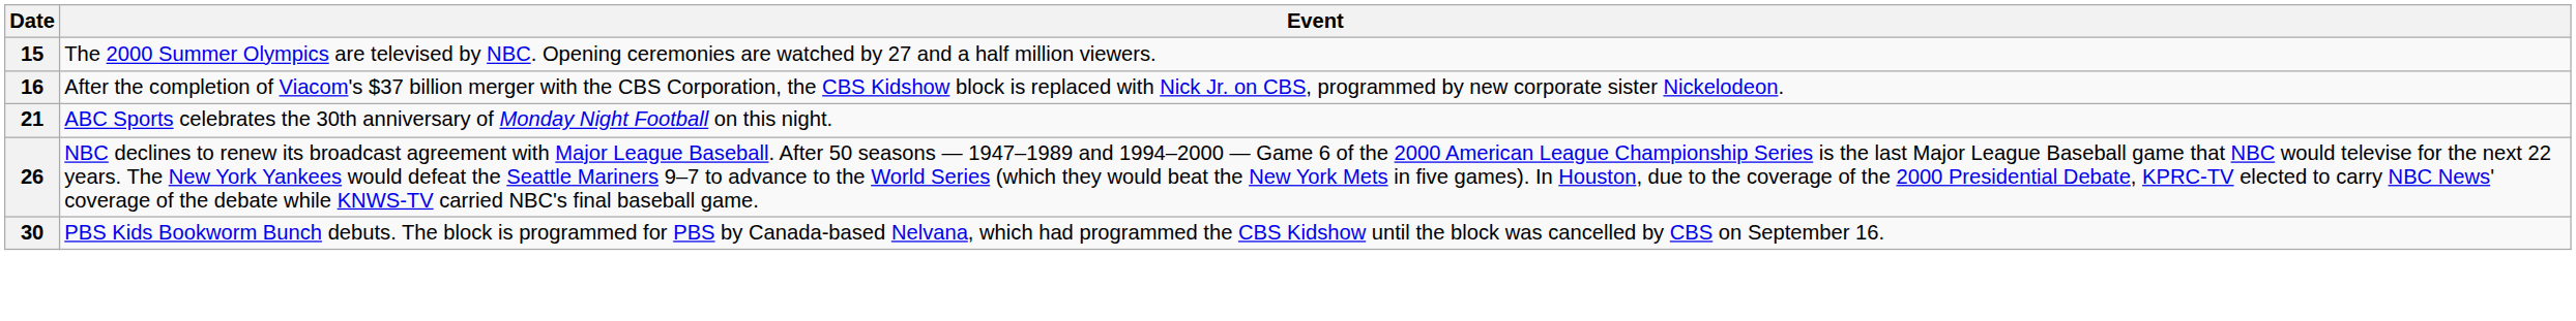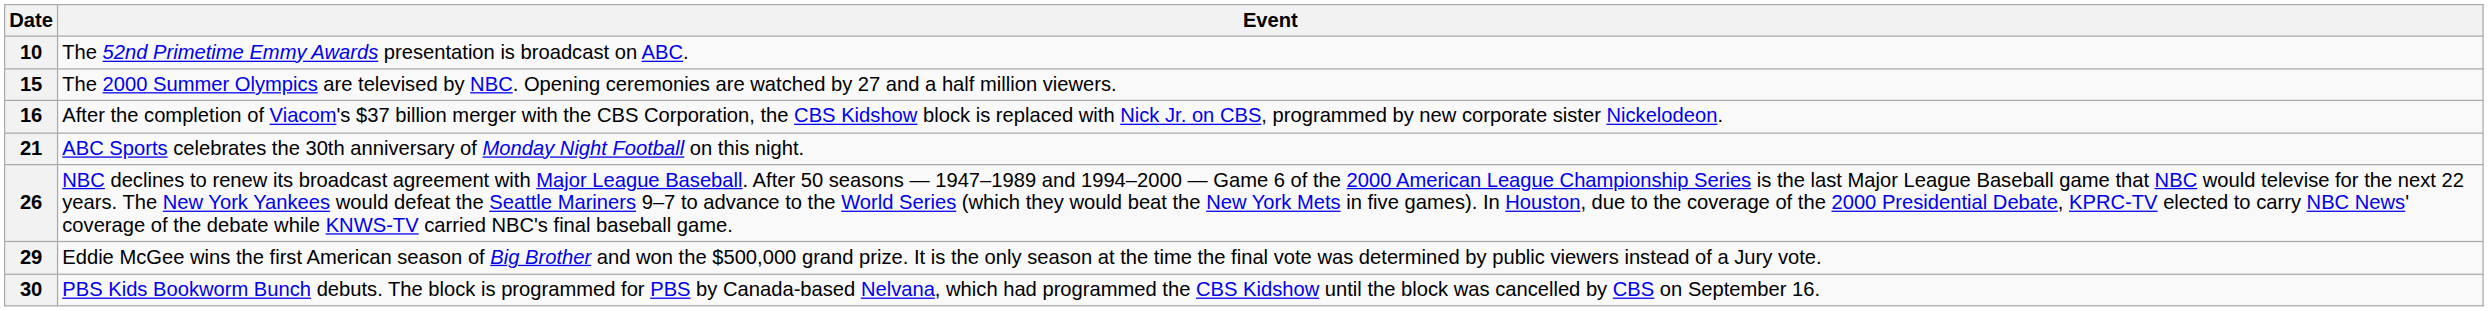 <table class="wikitable">
 <tr>
 <th>Date</th>
 <th>Event</th>
+</tr>
+<tr>
+<th>10</th>
+<td>The <em><a href='#'>52nd Primetime Emmy Awards</a></em> presentation is broadcast on <a href='#'>ABC</a>.</td>
 </tr>
 <tr>
 <th>15</th>
 <td>The <a href='#'>2000 Summer Olympics</a> are televised by <a href='#'>NBC</a>. Opening ceremonies are watched by 27 and a half million viewers.</td>
 </tr>
 <tr>
 <th>16</th>
 <td>After the completion of <a href='#'>Viacom</a>'s $37 billion merger with the CBS Corporation, the <a href='#'>CBS Kidshow</a> block is replaced with <a href='#'>Nick Jr. on CBS</a>, programmed by new corporate sister <a href='#'>Nickelodeon</a>.</td>
 </tr>
 <tr>
 <th>21</th>
 <td><a href='#'>ABC Sports</a> celebrates the 30th anniversary of <em><a href='#'>Monday Night Football</a></em> on this night.</td>
 </tr>
 <tr>
 <th>26</th>
 <td><a href='#'>NBC</a> declines to renew its broadcast agreement with <a href='#'>Major League Baseball</a>. After 50 seasons — 1947–1989 and 1994–2000 — Game 6 of the <a href='#'>2000 American League Championship Series</a> is the last Major League Baseball game that <a href='#'>NBC</a> would televise for the next 22 years. The <a href='#'>New York Yankees</a> would defeat the <a href='#'>Seattle Mariners</a> 9–7 to advance to the <a href='#'>World Series</a> (which they would beat the <a href='#'>New York Mets</a> in five games). In <a href='#'>Houston</a>, due to the coverage of the <a href='#'>2000 Presidential Debate</a>, <a href='#'>KPRC-TV</a> elected to carry <a href='#'>NBC News</a>' coverage of the debate while <a href='#'>KNWS-TV</a> carried NBC's final baseball game.</td>
 </tr>
 <tr>
+<th>29</th>
+<td>Eddie McGee wins the first American season of <em><a href='#'>Big Brother</a></em> and won the $500,000 grand prize. It is the only season at the time the final vote was determined by public viewers instead of a Jury vote.</td>
+</tr>
+<tr>
 <th>30</th>
 <td><a href='#'>PBS Kids Bookworm Bunch</a> debuts. The block is programmed for <a href='#'>PBS</a> by Canada-based <a href='#'>Nelvana</a>, which had programmed the <a href='#'>CBS Kidshow</a> until the block was cancelled by <a href='#'>CBS</a> on September 16.</td>
 </tr>
 </table>
